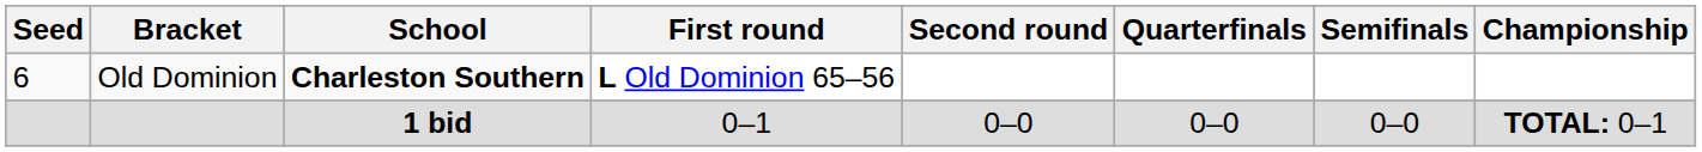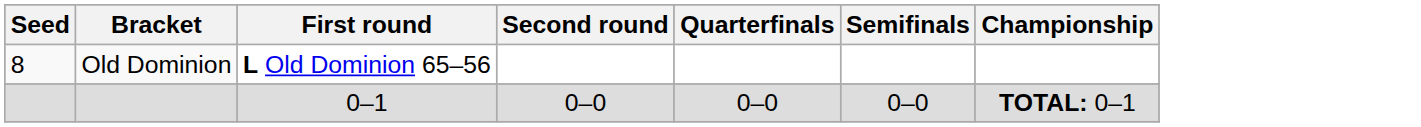 <table class="sortable wikitable" style="white-space:nowrap; font-size:90%;">
 <tr>
 <th>Seed</th>
 <th>Bracket</th>
-<th>School</th>
 <th>First round</th>
 <th>Second round</th>
 <th>Quarterfinals</th>
 <th>Semifinals</th>
 <th>Championship</th>
 </tr>
 <tr>
-<td>6</td>
+<td>8</td>
 <td>Old Dominion</td>
-<td><strong>Charleston Southern</strong></td>
 <td style="background:#fff;"><strong>L</strong> <a href='#'>Old Dominion</a> 65–56</td>
 <td style="background:#fff;"></td>
 <td style="background:#fff;"></td>
 <td style="background:#fff;"></td>
 <td style="background:#fff;"></td>
 </tr>
 <tr class="sortbottom"  style="text-align:center; background:#ddd;">
 <td></td>
 <td></td>
-<td><strong>1 bid</strong></td>
 <td>0–1 </td>
 <td>0–0 </td>
 <td>0–0 </td>
 <td>0–0 </td>
 <td><strong>TOTAL:</strong> 0–1 </td>
 </tr>
 </table>
